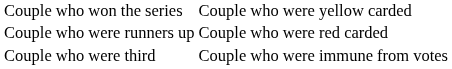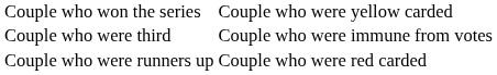 <table>
 <tr>
 <td> Couple who won the series</td>
 <td> Couple who were yellow carded</td>
 </tr>
 <tr>
+<td> Couple who were third</td>
+<td> Couple who were immune from votes</td>
+</tr>
+<tr>
 <td> Couple who were runners up</td>
 <td> Couple who were red carded</td>
 </tr>
-<tr>
-<td> Couple who were third</td>
-<td> Couple who were immune from votes</td>
-</tr>
 </table>
